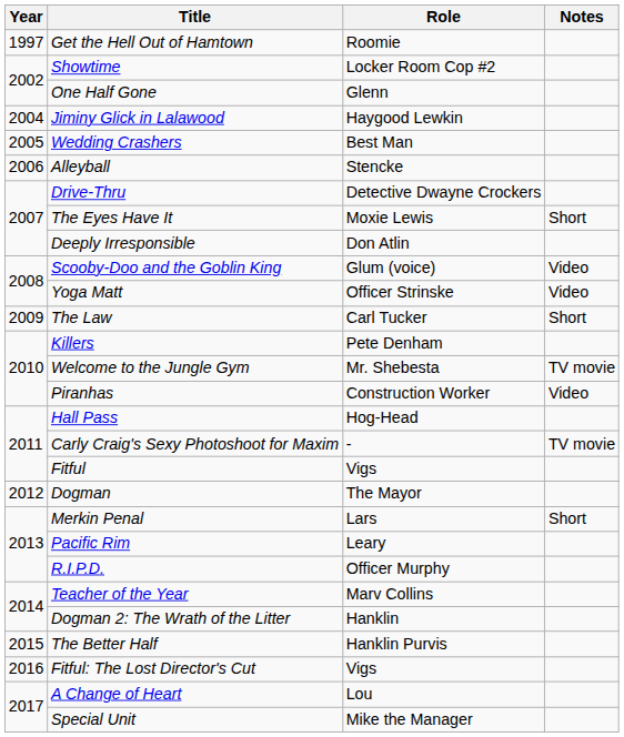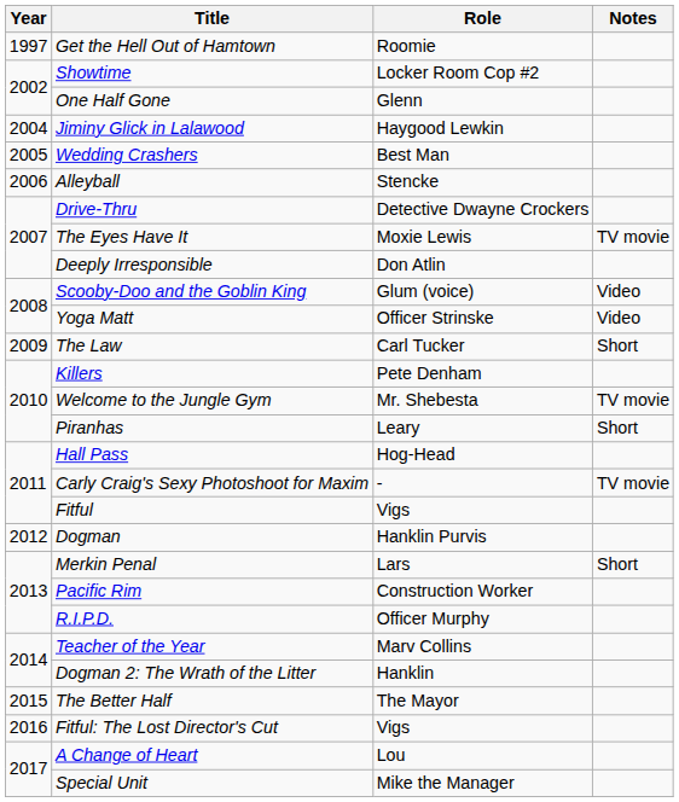 <table class="wikitable plainrowheaders sortable" style="margin-right: 0;">
 <tr>
 <th>Year</th>
 <th>Title</th>
 <th>Role</th>
 <th>Notes</th>
 </tr>
 <tr>
 <td>1997</td>
 <td><em>Get the Hell Out of Hamtown</em></td>
 <td>Roomie</td>
 <td></td>
 </tr>
 <tr>
 <td rowspan=2>2002</td>
 <td><em><a href='#'>Showtime</a></em></td>
 <td>Locker Room Cop #2</td>
 <td></td>
 </tr>
 <tr>
 <td><em>One Half Gone</em></td>
 <td>Glenn</td>
 <td></td>
 </tr>
 <tr>
 <td>2004</td>
 <td><em><a href='#'>Jiminy Glick in Lalawood</a></em></td>
 <td>Haygood Lewkin</td>
 <td></td>
 </tr>
 <tr>
 <td>2005</td>
 <td><em><a href='#'>Wedding Crashers</a></em></td>
 <td>Best Man</td>
 <td></td>
 </tr>
 <tr>
 <td>2006</td>
 <td><em>Alleyball</em></td>
 <td>Stencke</td>
 <td></td>
 </tr>
 <tr>
 <td rowspan=3>2007</td>
 <td><em><a href='#'>Drive-Thru</a></em></td>
 <td>Detective Dwayne Crockers</td>
 <td></td>
 </tr>
 <tr>
 <td><em>The Eyes Have It</em></td>
 <td>Moxie Lewis</td>
-<td>Short</td>
+<td>TV movie</td>
 </tr>
 <tr>
 <td><em>Deeply Irresponsible</em></td>
 <td>Don Atlin</td>
 <td></td>
 </tr>
 <tr>
 <td rowspan=2>2008</td>
 <td><em><a href='#'>Scooby-Doo and the Goblin King</a></em></td>
 <td>Glum (voice)</td>
 <td>Video</td>
 </tr>
 <tr>
 <td><em>Yoga Matt</em></td>
 <td>Officer Strinske</td>
 <td>Video</td>
 </tr>
 <tr>
 <td>2009</td>
 <td><em>The Law</em></td>
 <td>Carl Tucker</td>
 <td>Short</td>
 </tr>
 <tr>
 <td rowspan=3>2010</td>
 <td><em><a href='#'>Killers</a></em></td>
 <td>Pete Denham</td>
 <td></td>
 </tr>
 <tr>
 <td><em>Welcome to the Jungle Gym</em></td>
 <td>Mr. Shebesta</td>
 <td>TV movie</td>
 </tr>
 <tr>
 <td><em>Piranhas</em></td>
-<td>Construction Worker</td>
-<td>Video</td>
+<td>Leary</td>
+<td>Short</td>
 </tr>
 <tr>
 <td rowspan=3>2011</td>
 <td><em><a href='#'>Hall Pass</a></em></td>
 <td>Hog-Head</td>
 <td></td>
 </tr>
 <tr>
 <td><em>Carly Craig's Sexy Photoshoot for Maxim</em></td>
 <td>-</td>
 <td>TV movie</td>
 </tr>
 <tr>
 <td><em>Fitful</em></td>
 <td>Vigs</td>
 <td></td>
 </tr>
 <tr>
 <td>2012</td>
 <td><em>Dogman</em></td>
-<td>The Mayor</td>
+<td>Hanklin Purvis</td>
 <td></td>
 </tr>
 <tr>
 <td rowspan=3>2013</td>
 <td><em>Merkin Penal</em></td>
 <td>Lars</td>
 <td>Short</td>
 </tr>
 <tr>
 <td><em><a href='#'>Pacific Rim</a></em></td>
-<td>Leary</td>
+<td>Construction Worker</td>
 <td></td>
 </tr>
 <tr>
 <td><em><a href='#'>R.I.P.D.</a></em></td>
 <td>Officer Murphy</td>
 <td></td>
 </tr>
 <tr>
 <td rowspan=2>2014</td>
 <td><em><a href='#'>Teacher of the Year</a></em></td>
 <td>Marv Collins</td>
 <td></td>
 </tr>
 <tr>
 <td><em>Dogman 2: The Wrath of the Litter</em></td>
 <td>Hanklin</td>
 <td></td>
 </tr>
 <tr>
 <td>2015</td>
 <td><em>The Better Half</em></td>
-<td>Hanklin Purvis</td>
+<td>The Mayor</td>
 <td></td>
 </tr>
 <tr>
 <td>2016</td>
 <td><em>Fitful: The Lost Director's Cut</em></td>
 <td>Vigs</td>
 <td></td>
 </tr>
 <tr>
 <td rowspan=2>2017</td>
 <td><em><a href='#'>A Change of Heart</a></em></td>
 <td>Lou</td>
 <td></td>
 </tr>
 <tr>
 <td><em>Special Unit</em></td>
 <td>Mike the Manager</td>
 <td></td>
 </tr>
 </table>
